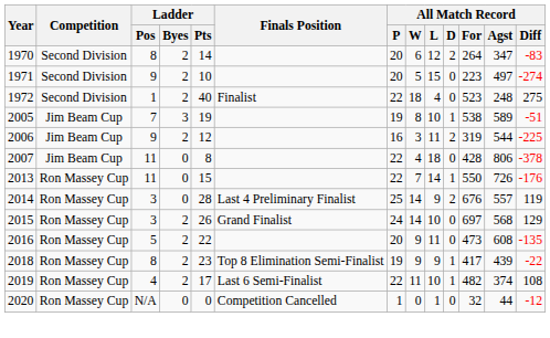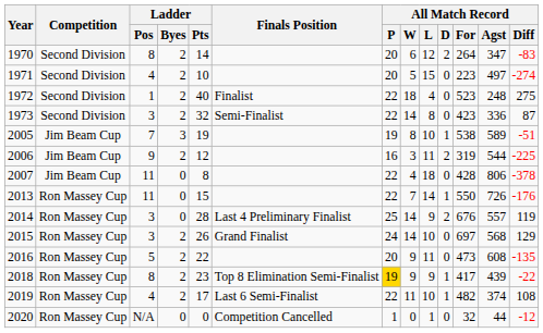 <table class="wikitable" width="auto" style="text-align: right">
 <tr>
 <th rowspan=2>Year</th>
 <th rowspan=2>Competition</th>
 <th colspan=3>Ladder</th>
 <th rowspan=2>Finals Position</th>
 <th colspan=7>All Match Record</th>
 </tr>
 <tr>
 <th>Pos</th>
 <th>Byes</th>
 <th>Pts</th>
 <th>P</th>
 <th>W</th>
 <th>L</th>
 <th>D</th>
 <th>For</th>
 <th>Agst</th>
 <th>Diff</th>
 </tr>
 <tr>
 <td>1970</td>
 <td align=center>Second Division</td>
 <td>8</td>
 <td>2</td>
 <td>14</td>
 <td align=left></td>
 <td>20</td>
 <td>6</td>
 <td>12</td>
 <td>2</td>
 <td>264</td>
 <td>347</td>
 <td style="color:red;">-83</td>
 </tr>
 <tr>
 <td>1971</td>
 <td align=center>Second Division</td>
-<td>9</td>
+<td>4</td>
 <td>2</td>
 <td>10</td>
 <td align=left></td>
 <td>20</td>
 <td>5</td>
 <td>15</td>
 <td>0</td>
 <td>223</td>
 <td>497</td>
 <td style="color:red;">-274</td>
 </tr>
 <tr>
 <td>1972</td>
 <td align=center>Second Division</td>
 <td>1</td>
 <td>2</td>
 <td>40</td>
 <td align=left>Finalist</td>
 <td>22</td>
 <td>18</td>
 <td>4</td>
 <td>0</td>
 <td>523</td>
 <td>248</td>
 <td>275</td>
+</tr>
+<tr>
+<td>1973</td>
+<td align=center>Second Division</td>
+<td>3</td>
+<td>2</td>
+<td>32</td>
+<td align=left>Semi-Finalist</td>
+<td>22</td>
+<td>14</td>
+<td>8</td>
+<td>0</td>
+<td>423</td>
+<td>336</td>
+<td>87</td>
 </tr>
 <tr>
 <td>2005</td>
 <td align=center>Jim Beam Cup</td>
 <td>7</td>
 <td>3</td>
 <td>19</td>
 <td align=left></td>
 <td>19</td>
 <td>8</td>
 <td>10</td>
 <td>1</td>
 <td>538</td>
 <td>589</td>
 <td style="color:red;">-51</td>
 </tr>
 <tr>
 <td>2006</td>
 <td align=center>Jim Beam Cup</td>
 <td>9</td>
 <td>2</td>
 <td>12</td>
 <td align=left></td>
 <td>16</td>
 <td>3</td>
 <td>11</td>
 <td>2</td>
 <td>319</td>
 <td>544</td>
 <td style="color:red;">-225</td>
 </tr>
 <tr>
 <td>2007</td>
 <td align=center>Jim Beam Cup</td>
 <td>11</td>
 <td>0</td>
 <td>8</td>
 <td align=left></td>
 <td>22</td>
 <td>4</td>
 <td>18</td>
 <td>0</td>
 <td>428</td>
 <td>806</td>
 <td style="color:red;">-378</td>
 </tr>
 <tr>
 <td>2013</td>
 <td align=center>Ron Massey Cup</td>
 <td>11</td>
 <td>0</td>
 <td>15</td>
 <td align=left></td>
 <td>22</td>
 <td>7</td>
 <td>14</td>
 <td>1</td>
 <td>550</td>
 <td>726</td>
 <td style="color:red;">-176</td>
 </tr>
 <tr>
 <td>2014</td>
 <td align=center>Ron Massey Cup</td>
 <td>3</td>
 <td>0</td>
 <td>28</td>
 <td align=left>Last 4 Preliminary Finalist</td>
 <td>25</td>
 <td>14</td>
 <td>9</td>
 <td>2</td>
 <td>676</td>
 <td>557</td>
 <td>119</td>
 </tr>
 <tr>
 <td>2015</td>
 <td align=center>Ron Massey Cup</td>
 <td>3</td>
 <td>2</td>
 <td>26</td>
 <td align=left>Grand Finalist</td>
 <td>24</td>
 <td>14</td>
 <td>10</td>
 <td>0</td>
 <td>697</td>
 <td>568</td>
 <td>129</td>
 </tr>
 <tr>
 <td>2016</td>
 <td align=center>Ron Massey Cup</td>
 <td>5</td>
 <td>2</td>
 <td>22</td>
 <td align=left></td>
 <td>20</td>
 <td>9</td>
 <td>11</td>
 <td>0</td>
 <td>473</td>
 <td>608</td>
 <td style="color:red;">-135</td>
 </tr>
 <tr>
 <td>2018</td>
 <td align=center>Ron Massey Cup</td>
 <td>8</td>
 <td>2</td>
 <td>23</td>
 <td align=left>Top 8 Elimination Semi-Finalist</td>
-<td>19</td>
+<td style="background: gold;">19</td>
 <td>9</td>
 <td>9</td>
 <td>1</td>
 <td>417</td>
 <td>439</td>
 <td style="color:red;">-22</td>
 </tr>
 <tr>
 <td>2019</td>
 <td align=center>Ron Massey Cup</td>
 <td>4</td>
 <td>2</td>
 <td>17</td>
 <td align=left>Last 6 Semi-Finalist</td>
 <td>22</td>
 <td>11</td>
 <td>10</td>
 <td>1</td>
 <td>482</td>
 <td>374</td>
 <td>108</td>
 </tr>
 <tr>
 <td>2020</td>
 <td align=center>Ron Massey Cup</td>
 <td>N/A</td>
 <td>0</td>
 <td>0</td>
 <td align=left>Competition Cancelled</td>
 <td>1</td>
 <td>0</td>
 <td>1</td>
 <td>0</td>
 <td>32</td>
 <td>44</td>
 <td style="color:red;">-12</td>
 </tr>
 </table>
